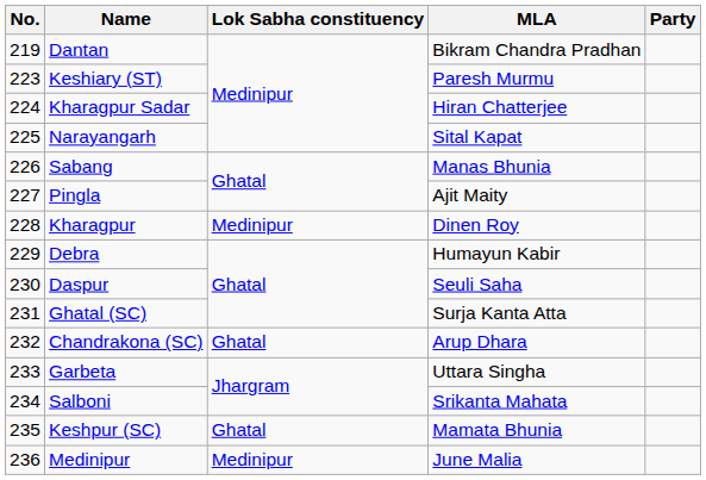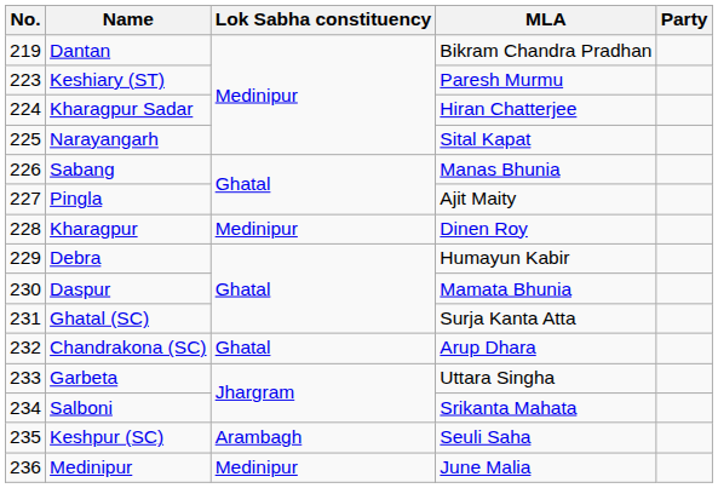 <table class="wikitable">
 <tr>
 <th>No.</th>
 <th>Name</th>
 <th>Lok Sabha constituency</th>
 <th>MLA</th>
 <th colspan="2">Party</th>
 </tr>
 <tr>
 <td>219</td>
 <td><a href='#'>Dantan</a></td>
 <td rowspan="4"><a href='#'>Medinipur</a></td>
 <td>Bikram Chandra Pradhan</td>
 <td></td>
 </tr>
 <tr>
 <td>223</td>
 <td><a href='#'>Keshiary (ST)</a></td>
 <td><a href='#'>Paresh Murmu</a></td>
 <td></td>
 </tr>
 <tr>
 <td>224</td>
 <td><a href='#'>Kharagpur Sadar</a></td>
 <td><a href='#'>Hiran Chatterjee</a></td>
 <td></td>
 </tr>
 <tr>
 <td>225</td>
 <td><a href='#'>Narayangarh</a></td>
 <td><a href='#'>Sital Kapat</a></td>
 <td></td>
 </tr>
 <tr>
 <td>226</td>
 <td><a href='#'>Sabang</a></td>
 <td rowspan="2"><a href='#'>Ghatal</a></td>
 <td><a href='#'>Manas Bhunia</a></td>
 <td></td>
 </tr>
 <tr>
 <td>227</td>
 <td><a href='#'>Pingla</a></td>
 <td>Ajit Maity</td>
 <td></td>
 </tr>
 <tr>
 <td>228</td>
 <td><a href='#'>Kharagpur</a></td>
 <td><a href='#'>Medinipur</a></td>
 <td><a href='#'>Dinen Roy</a></td>
 <td></td>
 </tr>
 <tr>
 <td>229</td>
 <td><a href='#'>Debra</a></td>
 <td rowspan="3"><a href='#'>Ghatal</a></td>
 <td>Humayun Kabir</td>
 <td></td>
 </tr>
 <tr>
 <td>230</td>
 <td><a href='#'>Daspur</a></td>
-<td><a href='#'>Seuli Saha</a></td>
+<td><a href='#'>Mamata Bhunia</a></td>
 <td></td>
 </tr>
 <tr>
 <td>231</td>
 <td><a href='#'>Ghatal (SC)</a></td>
 <td>Surja Kanta Atta</td>
 <td></td>
 </tr>
 <tr>
 <td>232</td>
 <td><a href='#'>Chandrakona (SC)</a></td>
 <td><a href='#'>Ghatal</a></td>
 <td><a href='#'>Arup Dhara</a></td>
 <td></td>
 </tr>
 <tr>
 <td>233</td>
 <td><a href='#'>Garbeta</a></td>
 <td rowspan="2"><a href='#'>Jhargram</a></td>
 <td>Uttara Singha</td>
 <td></td>
 </tr>
 <tr>
 <td>234</td>
 <td><a href='#'>Salboni</a></td>
 <td><a href='#'>Srikanta Mahata</a></td>
 <td></td>
 </tr>
 <tr>
 <td>235</td>
 <td><a href='#'>Keshpur (SC)</a></td>
-<td><a href='#'>Ghatal</a></td>
-<td><a href='#'>Mamata Bhunia</a></td>
+<td><a href='#'>Arambagh</a></td>
+<td><a href='#'>Seuli Saha</a></td>
 <td></td>
 </tr>
 <tr>
 <td>236</td>
 <td><a href='#'>Medinipur</a></td>
 <td><a href='#'>Medinipur</a></td>
 <td><a href='#'>June Malia</a></td>
 <td></td>
 </tr>
 </table>
